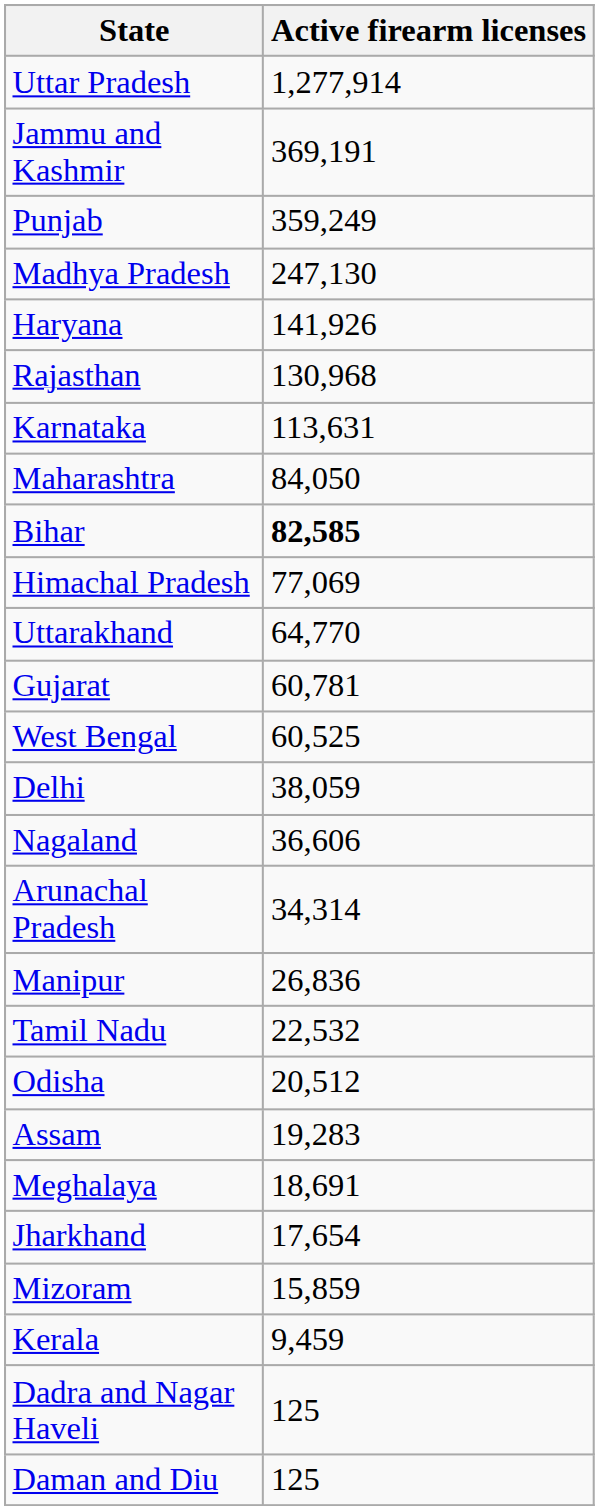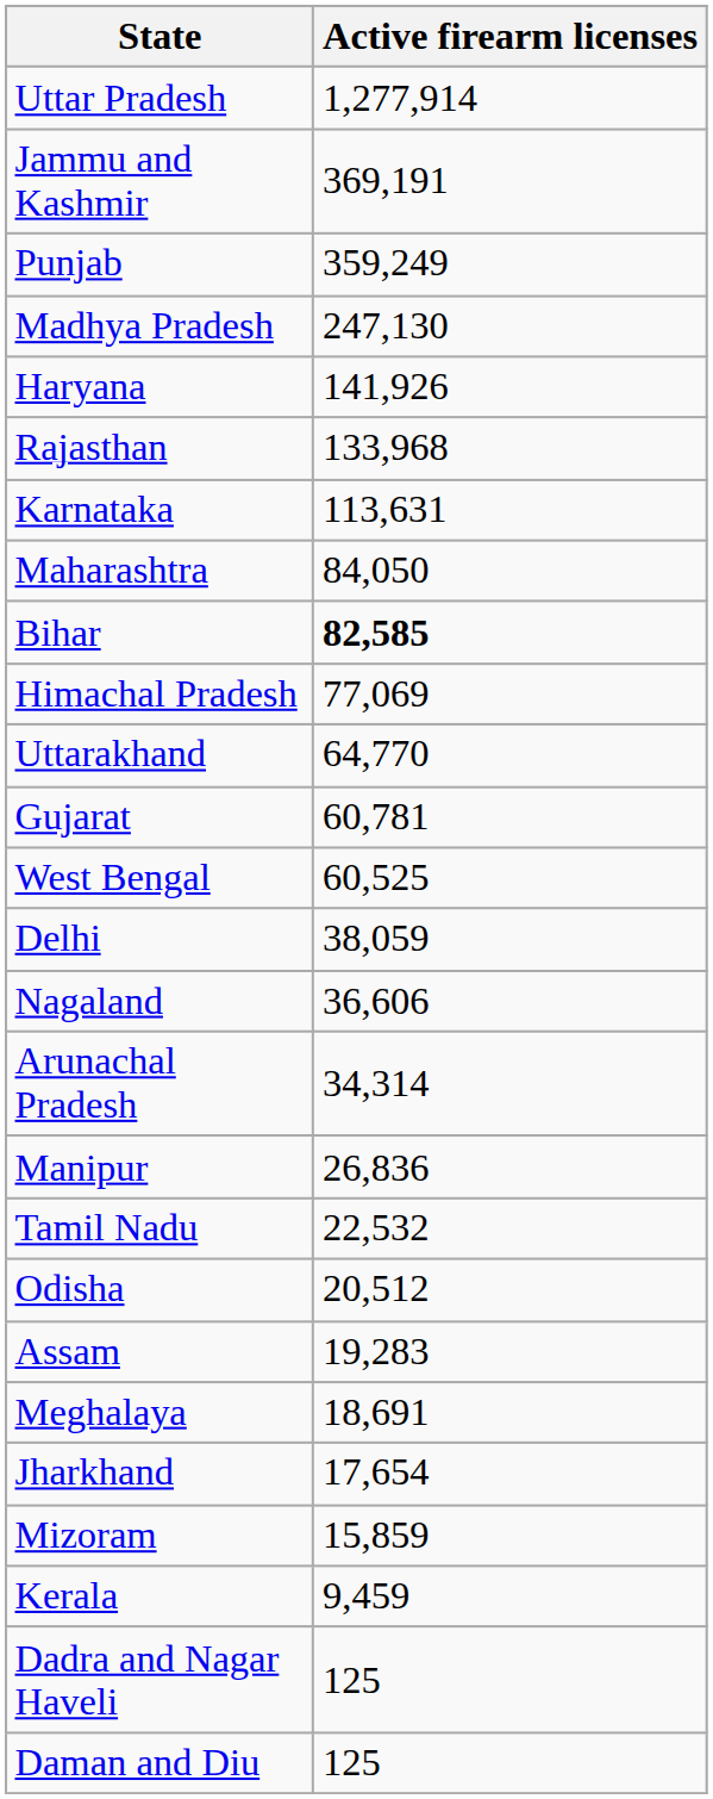 <table class="wikitable sortable" style="text-align:left">
 <tr>
 <th style="width:120px;"><strong>State</strong></th>
 <th><strong>Active firearm licenses</strong></th>
 </tr>
 <tr>
 <td><a href='#'>Uttar Pradesh</a></td>
 <td>1,277,914</td>
 </tr>
 <tr>
 <td><a href='#'>Jammu and Kashmir</a></td>
 <td>369,191</td>
 </tr>
 <tr>
 <td><a href='#'>Punjab</a></td>
 <td>359,249</td>
 </tr>
 <tr>
 <td><a href='#'>Madhya Pradesh</a></td>
 <td>247,130</td>
 </tr>
 <tr>
 <td><a href='#'>Haryana</a></td>
 <td>141,926</td>
 </tr>
 <tr>
 <td><a href='#'>Rajasthan</a></td>
-<td>130,968</td>
+<td>133,968</td>
 </tr>
 <tr>
 <td><a href='#'>Karnataka</a></td>
 <td>113,631</td>
 </tr>
 <tr>
 <td><a href='#'>Maharashtra</a></td>
 <td>84,050</td>
 </tr>
 <tr>
 <td><a href='#'>Bihar</a></td>
 <td><strong>82,585</strong></td>
 </tr>
 <tr>
 <td><a href='#'>Himachal Pradesh</a></td>
 <td>77,069</td>
 </tr>
 <tr>
 <td><a href='#'>Uttarakhand</a></td>
 <td>64,770</td>
 </tr>
 <tr>
 <td><a href='#'>Gujarat</a></td>
 <td>60,781</td>
 </tr>
 <tr>
 <td><a href='#'>West Bengal</a></td>
 <td>60,525</td>
 </tr>
 <tr>
 <td><a href='#'>Delhi</a></td>
 <td>38,059</td>
 </tr>
 <tr>
 <td><a href='#'>Nagaland</a></td>
 <td>36,606</td>
 </tr>
 <tr>
 <td><a href='#'>Arunachal Pradesh</a></td>
 <td>34,314</td>
 </tr>
 <tr>
 <td><a href='#'>Manipur</a></td>
 <td>26,836</td>
 </tr>
 <tr>
 <td><a href='#'>Tamil Nadu</a></td>
 <td>22,532</td>
 </tr>
 <tr>
 <td><a href='#'>Odisha</a></td>
 <td>20,512</td>
 </tr>
 <tr>
 <td><a href='#'>Assam</a></td>
 <td>19,283</td>
 </tr>
 <tr>
 <td><a href='#'>Meghalaya</a></td>
 <td>18,691</td>
 </tr>
 <tr>
 <td><a href='#'>Jharkhand</a></td>
 <td>17,654</td>
 </tr>
 <tr>
 <td><a href='#'>Mizoram</a></td>
 <td>15,859</td>
 </tr>
 <tr>
 <td><a href='#'>Kerala</a></td>
 <td>9,459</td>
 </tr>
 <tr>
 <td><a href='#'>Dadra and Nagar Haveli</a></td>
 <td>125</td>
 </tr>
 <tr>
 <td><a href='#'>Daman and Diu</a></td>
 <td>125</td>
 </tr>
 </table>
